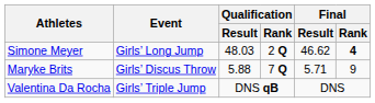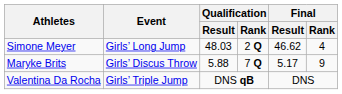 <table class="wikitable" border="1" style="font-size:90%">
 <tr>
 <th rowspan=2>Athletes</th>
 <th rowspan=2>Event</th>
 <th colspan=2>Qualification</th>
 <th colspan=2>Final</th>
 </tr>
 <tr>
 <th>Result</th>
 <th>Rank</th>
 <th>Result</th>
 <th>Rank</th>
 </tr>
 <tr>
 <td><a href='#'>Simone Meyer</a></td>
 <td><a href='#'>Girls’ Long Jump</a></td>
 <td align=center>48.03</td>
 <td align=center>2 <strong>Q</strong></td>
 <td align=center>46.62</td>
-<td align=center><strong>4</strong></td>
+<td align=center>4</td>
 </tr>
 <tr>
 <td><a href='#'>Maryke Brits</a></td>
 <td><a href='#'>Girls’ Discus Throw</a></td>
 <td align=center>5.88</td>
 <td align=center>7 <strong>Q</strong></td>
-<td align=center>5.71</td>
+<td align=center>5.17</td>
 <td align=center>9</td>
 </tr>
 <tr>
 <td><a href='#'>Valentina Da Rocha</a></td>
 <td><a href='#'>Girls’ Triple Jump</a></td>
 <td align=center colspan=2>DNS <strong>qB</strong></td>
 <td align=center colspan=2>DNS</td>
 </tr>
 </table>
